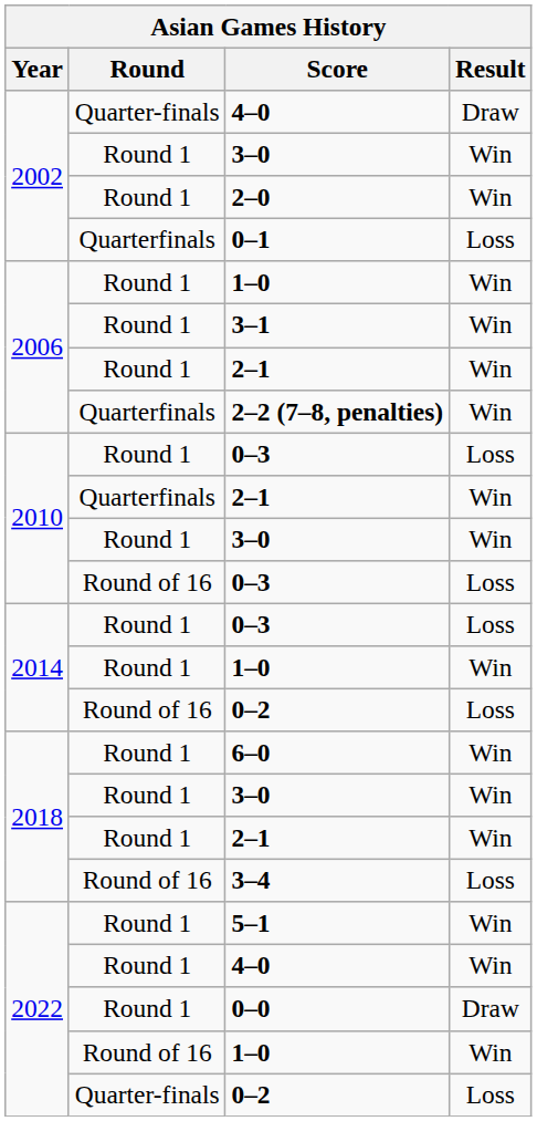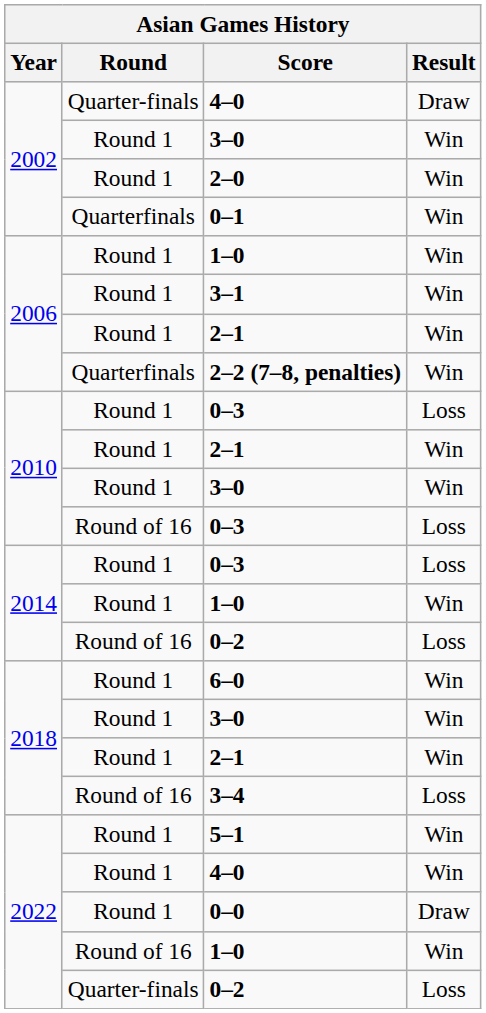 <table class="wikitable" style="text-align: center;font-size:95%;">
 <tr>
 <th colspan=4>Asian Games History</th>
 </tr>
 <tr>
 <th>Year</th>
 <th>Round</th>
 <th>Score</th>
 <th>Result</th>
 </tr>
 <tr>
 <td rowspan=4><a href='#'>2002</a></td>
 <td>Quarter-finals</td>
 <td align="left"> <strong>4–0</strong> </td>
 <td>Draw</td>
 </tr>
 <tr>
 <td>Round 1</td>
 <td align="left"> <strong>3–0</strong> </td>
 <td>Win</td>
 </tr>
 <tr>
 <td>Round 1</td>
 <td align="left"> <strong>2–0</strong> </td>
 <td>Win</td>
 </tr>
 <tr>
 <td>Quarterfinals</td>
 <td align="left"> <strong>0–1</strong> </td>
-<td>Loss</td>
+<td>Win</td>
 </tr>
 <tr>
 <td rowspan=4><a href='#'>2006</a></td>
 <td>Round 1</td>
 <td align="left"> <strong>1–0</strong> </td>
 <td>Win</td>
 </tr>
 <tr>
 <td>Round 1</td>
 <td align="left"> <strong>3–1</strong> </td>
 <td>Win</td>
 </tr>
 <tr>
 <td>Round 1</td>
 <td align="left"> <strong>2–1</strong> </td>
 <td>Win</td>
 </tr>
 <tr>
 <td>Quarterfinals</td>
 <td align="left"> <strong>2–2 (7–8, penalties)</strong> </td>
 <td>Win</td>
 </tr>
 <tr>
 <td rowspan=4><a href='#'>2010</a></td>
 <td>Round 1</td>
 <td align="left"> <strong>0–3</strong> </td>
 <td>Loss</td>
 </tr>
 <tr>
-<td>Quarterfinals</td>
+<td>Round 1</td>
 <td align="left"> <strong>2–1</strong> </td>
 <td>Win</td>
 </tr>
 <tr>
 <td>Round 1</td>
 <td align="left"> <strong>3–0</strong> </td>
 <td>Win</td>
 </tr>
 <tr>
 <td>Round of 16</td>
 <td align="left"> <strong>0–3</strong> </td>
 <td>Loss</td>
 </tr>
 <tr>
 <td rowspan=3><a href='#'>2014</a></td>
 <td>Round 1</td>
 <td align="left"> <strong>0–3</strong> </td>
 <td>Loss</td>
 </tr>
 <tr>
 <td>Round 1</td>
 <td align="left"> <strong>1–0</strong> </td>
 <td>Win</td>
 </tr>
 <tr>
 <td>Round of 16</td>
 <td align="left"> <strong>0–2</strong> </td>
 <td>Loss</td>
 </tr>
 <tr>
 <td rowspan=4><a href='#'>2018</a></td>
 <td>Round 1</td>
 <td align="left"> <strong>6–0</strong> </td>
 <td>Win</td>
 </tr>
 <tr>
 <td>Round 1</td>
 <td align="left"> <strong>3–0</strong> </td>
 <td>Win</td>
 </tr>
 <tr>
 <td>Round 1</td>
 <td align="left"> <strong>2–1</strong> </td>
 <td>Win</td>
 </tr>
 <tr>
 <td>Round of 16</td>
 <td align="left"> <strong>3–4</strong> </td>
 <td>Loss</td>
 </tr>
 <tr>
 <td rowspan=5><a href='#'>2022</a></td>
 <td>Round 1</td>
 <td align="left"> <strong>5–1</strong> </td>
 <td>Win</td>
 </tr>
 <tr>
 <td>Round 1</td>
 <td align="left"> <strong>4–0</strong> </td>
 <td>Win</td>
 </tr>
 <tr>
 <td>Round 1</td>
 <td align="left"> <strong>0–0</strong> </td>
 <td>Draw</td>
 </tr>
 <tr>
 <td>Round of 16</td>
 <td align="left"> <strong>1–0</strong> </td>
 <td>Win</td>
 </tr>
 <tr>
 <td>Quarter-finals</td>
 <td align="left"> <strong>0–2</strong> </td>
 <td>Loss</td>
 </tr>
 </table>
